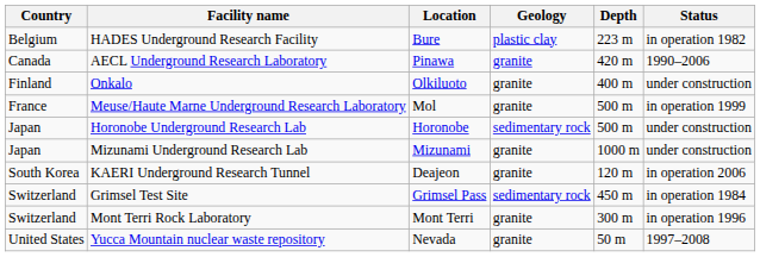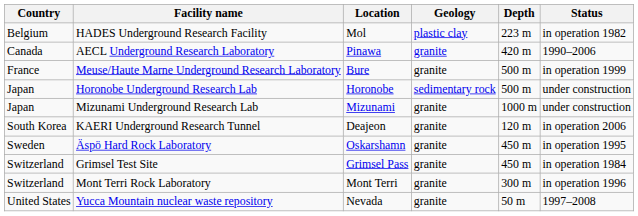 <table class="wikitable sortable">
 <tr>
 <th>Country</th>
 <th class="unsortable">Facility name</th>
 <th class="unsortable">Location</th>
 <th class="unsortable">Geology</th>
 <th data-sort-type="number">Depth</th>
 <th class="unsortable">Status</th>
 </tr>
 <tr>
 <td>Belgium</td>
 <td>HADES Underground Research Facility</td>
-<td><a href='#'>Bure</a></td>
+<td>Mol</td>
 <td><a href='#'>plastic clay</a></td>
 <td>223 m</td>
 <td>in operation 1982</td>
 </tr>
 <tr>
 <td>Canada</td>
 <td>AECL <a href='#'>Underground Research Laboratory</a></td>
 <td><a href='#'>Pinawa</a></td>
 <td><a href='#'>granite</a></td>
 <td>420 m</td>
 <td>1990–2006</td>
 </tr>
 <tr>
-<td>Finland</td>
-<td><a href='#'>Onkalo</a></td>
-<td><a href='#'>Olkiluoto</a></td>
-<td>granite</td>
-<td>400 m</td>
-<td>under construction</td>
-</tr>
-<tr>
 <td>France</td>
 <td><a href='#'>Meuse/Haute Marne Underground Research Laboratory</a></td>
-<td>Mol</td>
+<td><a href='#'>Bure</a></td>
 <td>granite</td>
 <td>500 m</td>
 <td>in operation 1999</td>
 </tr>
 <tr>
 <td>Japan</td>
 <td><a href='#'>Horonobe Underground Research Lab</a></td>
 <td><a href='#'>Horonobe</a></td>
 <td><a href='#'>sedimentary rock</a></td>
 <td>500 m</td>
 <td>under construction</td>
 </tr>
 <tr>
 <td>Japan</td>
 <td>Mizunami Underground Research Lab</td>
 <td><a href='#'>Mizunami</a></td>
 <td>granite</td>
 <td>1000 m</td>
 <td>under construction</td>
 </tr>
 <tr>
 <td>South Korea</td>
 <td>KAERI Underground Research Tunnel</td>
 <td>Deajeon</td>
 <td>granite</td>
 <td>120 m</td>
 <td>in operation 2006</td>
 </tr>
 <tr>
+<td>Sweden</td>
+<td><a href='#'>Äspö Hard Rock Laboratory</a></td>
+<td><a href='#'>Oskarshamn</a></td>
+<td>granite</td>
+<td>450 m</td>
+<td>in operation 1995</td>
+</tr>
+<tr>
 <td>Switzerland</td>
 <td>Grimsel Test Site</td>
 <td><a href='#'>Grimsel Pass</a></td>
-<td><a href='#'>sedimentary rock</a></td>
+<td>granite</td>
 <td>450 m</td>
 <td>in operation 1984</td>
 </tr>
 <tr>
 <td>Switzerland</td>
 <td>Mont Terri Rock Laboratory</td>
 <td>Mont Terri</td>
 <td>granite</td>
 <td>300 m</td>
 <td>in operation 1996</td>
 </tr>
 <tr>
 <td>United States</td>
 <td><a href='#'>Yucca Mountain nuclear waste repository</a></td>
 <td>Nevada</td>
 <td>granite</td>
 <td>50 m</td>
 <td>1997–2008</td>
 </tr>
 </table>
